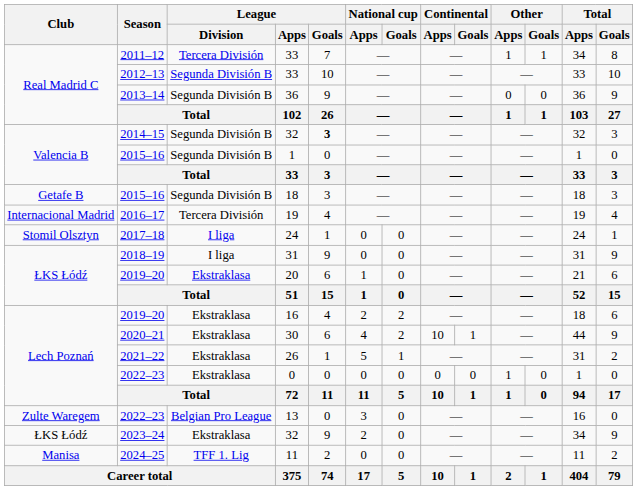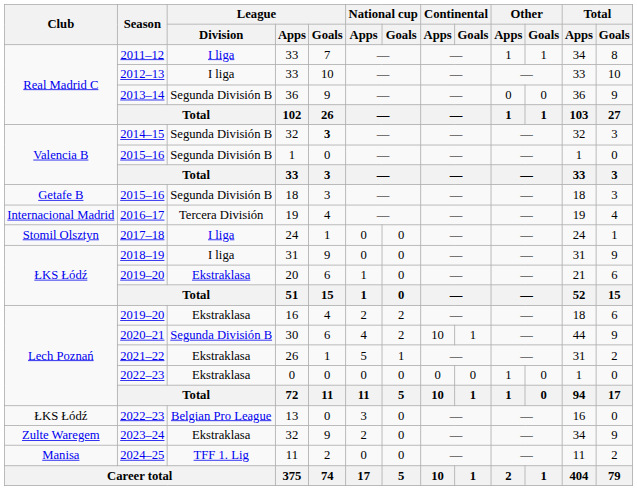 <table class="wikitable" style="text-align:center">
 <tr>
 <th rowspan="2">Club</th>
 <th rowspan="2">Season</th>
 <th colspan="3">League</th>
 <th colspan="2">National cup</th>
 <th colspan="2">Continental</th>
 <th colspan="2">Other</th>
 <th colspan="2">Total</th>
 </tr>
 <tr>
 <th>Division</th>
 <th>Apps</th>
 <th>Goals</th>
 <th>Apps</th>
 <th>Goals</th>
 <th>Apps</th>
 <th>Goals</th>
 <th>Apps</th>
 <th>Goals</th>
 <th>Apps</th>
 <th>Goals</th>
 </tr>
 <tr>
 <td rowspan="4"><a href='#'>Real Madrid C</a></td>
 <td><a href='#'>2011–12</a></td>
-<td><a href='#'>Tercera División</a></td>
+<td><a href='#'>I liga</a></td>
 <td>33</td>
 <td>7</td>
 <td colspan="2">—</td>
 <td colspan="2">—</td>
 <td>1</td>
 <td>1</td>
 <td>34</td>
 <td>8</td>
 </tr>
 <tr>
 <td><a href='#'>2012–13</a></td>
-<td><a href='#'>Segunda División B</a></td>
+<td>I liga</td>
 <td>33</td>
 <td>10</td>
 <td colspan="2">—</td>
 <td colspan="2">—</td>
 <td colspan="2">—</td>
 <td>33</td>
 <td>10</td>
 </tr>
 <tr>
 <td><a href='#'>2013–14</a></td>
 <td>Segunda División B</td>
 <td>36</td>
 <td>9</td>
 <td colspan="2">—</td>
 <td colspan="2">—</td>
 <td>0</td>
 <td>0</td>
 <td>36</td>
 <td>9</td>
 </tr>
 <tr>
 <th colspan="2">Total</th>
 <th>102</th>
 <th>26</th>
 <th colspan="2">—</th>
 <th colspan="2">—</th>
 <th>1</th>
 <th>1</th>
 <th>103</th>
 <th>27</th>
 </tr>
 <tr>
 <td rowspan="3"><a href='#'>Valencia B</a></td>
 <td><a href='#'>2014–15</a></td>
 <td>Segunda División B</td>
 <td>32</td>
 <td><strong>3</strong></td>
 <td colspan="2">—</td>
 <td colspan="2">—</td>
 <td colspan="2">—</td>
 <td>32</td>
 <td>3</td>
 </tr>
 <tr>
 <td><a href='#'>2015–16</a></td>
 <td>Segunda División B</td>
 <td>1</td>
 <td>0</td>
 <td colspan="2">—</td>
 <td colspan="2">—</td>
 <td colspan="2">—</td>
 <td>1</td>
 <td>0</td>
 </tr>
 <tr>
 <th colspan="2">Total</th>
 <th>33</th>
 <th>3</th>
 <th colspan="2">—</th>
 <th colspan="2">—</th>
 <th colspan="2">—</th>
 <th>33</th>
 <th>3</th>
 </tr>
 <tr>
 <td><a href='#'>Getafe B</a></td>
 <td><a href='#'>2015–16</a></td>
 <td>Segunda División B</td>
 <td>18</td>
 <td>3</td>
 <td colspan="2">—</td>
 <td colspan="2">—</td>
 <td colspan="2">—</td>
 <td>18</td>
 <td>3</td>
 </tr>
 <tr>
 <td><a href='#'>Internacional Madrid</a></td>
 <td><a href='#'>2016–17</a></td>
 <td>Tercera División</td>
 <td>19</td>
 <td>4</td>
 <td colspan="2">—</td>
 <td colspan="2">—</td>
 <td colspan="2">—</td>
 <td>19</td>
 <td>4</td>
 </tr>
 <tr>
 <td><a href='#'>Stomil Olsztyn</a></td>
 <td><a href='#'>2017–18</a></td>
 <td><a href='#'>I liga</a></td>
 <td>24</td>
 <td>1</td>
 <td>0</td>
 <td>0</td>
 <td colspan="2">—</td>
 <td colspan="2">—</td>
 <td>24</td>
 <td>1</td>
 </tr>
 <tr>
 <td rowspan="3"><a href='#'>ŁKS Łódź</a></td>
 <td><a href='#'>2018–19</a></td>
 <td>I liga</td>
 <td>31</td>
 <td>9</td>
 <td>0</td>
 <td>0</td>
 <td colspan="2">—</td>
 <td colspan="2">—</td>
 <td>31</td>
 <td>9</td>
 </tr>
 <tr>
 <td><a href='#'>2019–20</a></td>
 <td><a href='#'>Ekstraklasa</a></td>
 <td>20</td>
 <td>6</td>
 <td>1</td>
 <td>0</td>
 <td colspan="2">—</td>
 <td colspan="2">—</td>
 <td>21</td>
 <td>6</td>
 </tr>
 <tr>
 <th colspan="2">Total</th>
 <th>51</th>
 <th>15</th>
 <th>1</th>
 <th>0</th>
 <th colspan="2">—</th>
 <th colspan="2">—</th>
 <th>52</th>
 <th>15</th>
 </tr>
 <tr>
 <td rowspan="5"><a href='#'>Lech Poznań</a></td>
 <td><a href='#'>2019–20</a></td>
 <td>Ekstraklasa</td>
 <td>16</td>
 <td>4</td>
 <td>2</td>
 <td>2</td>
 <td colspan="2">—</td>
 <td colspan="2">—</td>
 <td>18</td>
 <td>6</td>
 </tr>
 <tr>
 <td><a href='#'>2020–21</a></td>
-<td>Ekstraklasa</td>
+<td><a href='#'>Segunda División B</a></td>
 <td>30</td>
 <td>6</td>
 <td>4</td>
 <td>2</td>
 <td>10</td>
 <td>1</td>
 <td colspan="2">—</td>
 <td>44</td>
 <td>9</td>
 </tr>
 <tr>
 <td><a href='#'>2021–22</a></td>
 <td>Ekstraklasa</td>
 <td>26</td>
 <td>1</td>
 <td>5</td>
 <td>1</td>
 <td colspan="2">—</td>
 <td colspan="2">—</td>
 <td>31</td>
 <td>2</td>
 </tr>
 <tr>
 <td><a href='#'>2022–23</a></td>
 <td>Ekstraklasa</td>
 <td>0</td>
 <td>0</td>
 <td>0</td>
 <td>0</td>
 <td>0</td>
 <td>0</td>
 <td>1</td>
 <td>0</td>
 <td>1</td>
 <td>0</td>
 </tr>
 <tr>
 <th colspan="2">Total</th>
 <th>72</th>
 <th>11</th>
 <th>11</th>
 <th>5</th>
 <th>10</th>
 <th>1</th>
 <th>1</th>
 <th>0</th>
 <th>94</th>
 <th>17</th>
 </tr>
 <tr>
-<td><a href='#'>Zulte Waregem</a></td>
+<td>ŁKS Łódź</td>
 <td><a href='#'>2022–23</a></td>
 <td><a href='#'>Belgian Pro League</a></td>
 <td>13</td>
 <td>0</td>
 <td>3</td>
 <td>0</td>
 <td colspan="2">—</td>
 <td colspan="2">—</td>
 <td>16</td>
 <td>0</td>
 </tr>
 <tr>
-<td>ŁKS Łódź</td>
+<td><a href='#'>Zulte Waregem</a></td>
 <td><a href='#'>2023–24</a></td>
 <td>Ekstraklasa</td>
 <td>32</td>
 <td>9</td>
 <td>2</td>
 <td>0</td>
 <td colspan="2">—</td>
 <td colspan="2">—</td>
 <td>34</td>
 <td>9</td>
 </tr>
 <tr>
 <td><a href='#'>Manisa</a></td>
 <td><a href='#'>2024–25</a></td>
 <td><a href='#'>TFF 1. Lig</a></td>
 <td>11</td>
 <td>2</td>
 <td>0</td>
 <td>0</td>
 <td colspan="2">—</td>
 <td colspan="2">—</td>
 <td>11</td>
 <td>2</td>
 </tr>
 <tr>
 <th colspan="3">Career total</th>
 <th>375</th>
 <th>74</th>
 <th>17</th>
 <th>5</th>
 <th>10</th>
 <th>1</th>
 <th>2</th>
 <th>1</th>
 <th>404</th>
 <th>79</th>
 </tr>
 </table>
